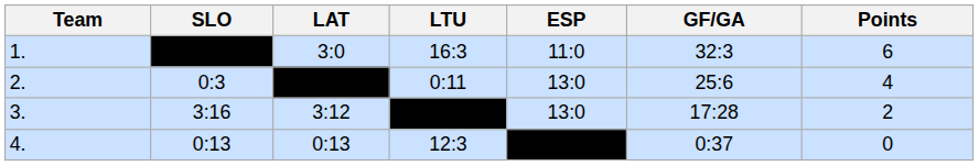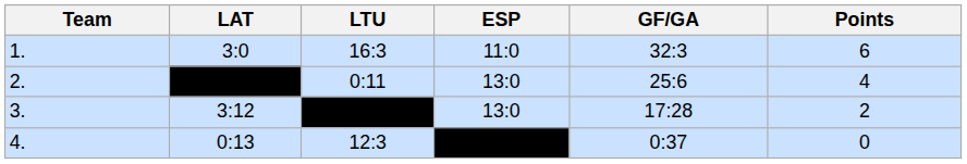 <table class="wikitable" bgcolor="#EFEFFF" width="50%">
 <tr bgcolor="#BCD2EE">
 <th>Team</th>
-<th>SLO</th>
 <th>LAT</th>
 <th>LTU</th>
 <th>ESP</th>
 <th>GF/GA</th>
 <th>Points</th>
 </tr>
 <tr bgcolor="#CAE1FF" align="center">
 <td align="left">1. </td>
-<td style="background:#000000;"></td>
 <td>3:0</td>
 <td>16:3</td>
 <td>11:0</td>
 <td>32:3</td>
 <td>6</td>
 </tr>
 <tr bgcolor="#CAE1FF" align="center">
 <td align="left">2. </td>
-<td>0:3</td>
 <td style="background:#000000;"></td>
 <td>0:11</td>
 <td>13:0</td>
 <td>25:6</td>
 <td>4</td>
 </tr>
 <tr bgcolor="#CAE1FF" align="center">
 <td align="left">3. </td>
-<td>3:16</td>
 <td>3:12</td>
 <td style="background:#000000;"></td>
 <td>13:0</td>
 <td>17:28</td>
 <td>2</td>
 </tr>
 <tr bgcolor="#CAE1FF" align="center">
 <td align="left">4. </td>
 <td>0:13</td>
-<td>0:13</td>
 <td>12:3</td>
 <td style="background:#000000;"></td>
 <td>0:37</td>
 <td>0</td>
 </tr>
 </table>
